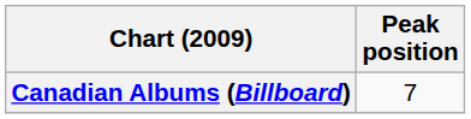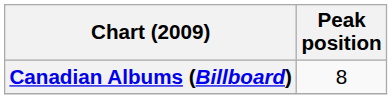 <table class="wikitable sortable plainrowheaders" style="text-align:center">
 <tr>
 <th scope="col">Chart (2009)</th>
 <th scope="col">Peak<br>position</th>
 </tr>
 <tr>
 <th scope="row"><a href='#'>Canadian Albums</a> (<em><a href='#'>Billboard</a></em>)</th>
-<td>7</td>
+<td>8</td>
 </tr>
 <tr>
 </tr>
 </table>
